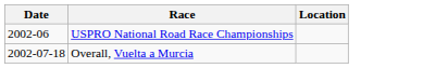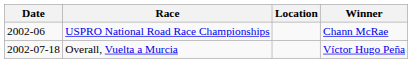 <table class="wikitable sortable">
 <tr>
 <th>Date</th>
 <th>Race</th>
 <th>Location</th>
+<th>Winner</th>
 </tr>
 <tr>
 <td>2002-06</td>
 <td> <a href='#'>USPRO National Road Race Championships</a></td>
 <td></td>
+<td><a href='#'>Chann McRae</a></td>
 </tr>
 <tr>
 <td>2002-07-18</td>
 <td>Overall, <a href='#'>Vuelta a Murcia</a></td>
 <td></td>
+<td><a href='#'>Víctor Hugo Peña</a></td>
 </tr>
 </table>
